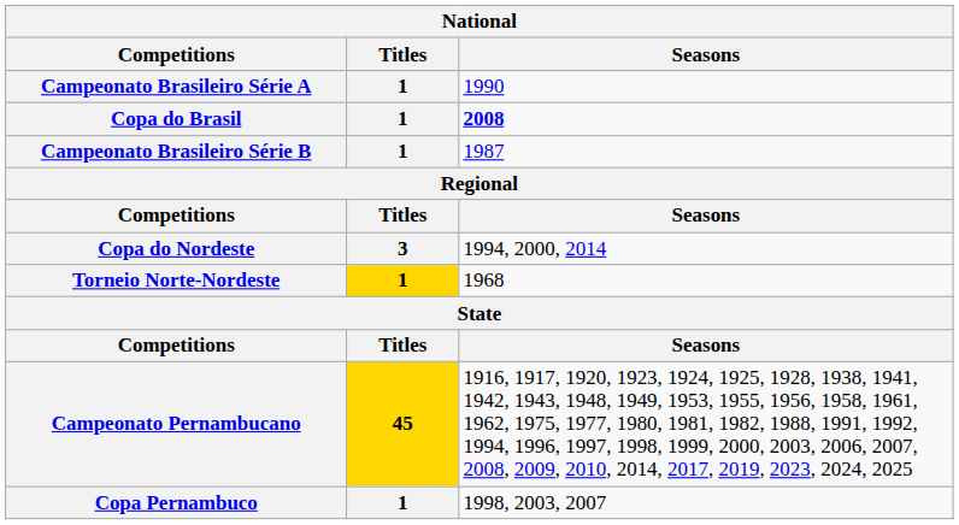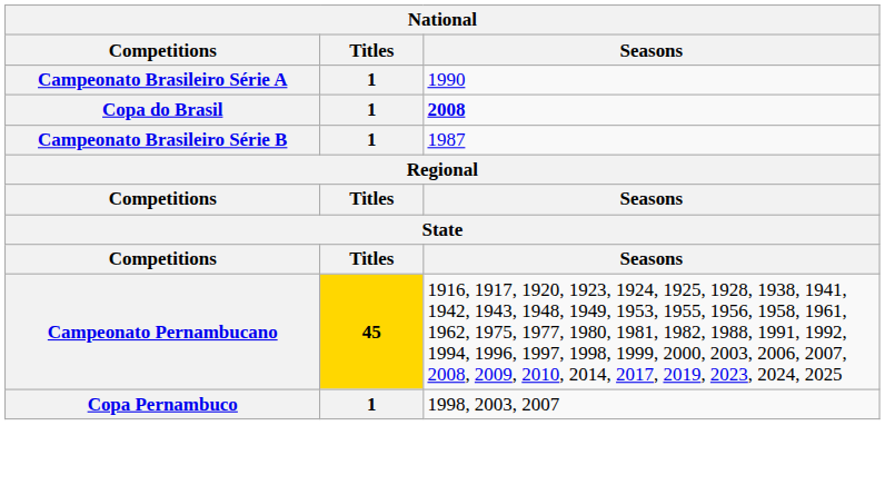 <table class="wikitable">
 <tr>
 <th colspan="3">National</th>
 </tr>
 <tr>
 <th style="width:260px">Competitions</th>
 <th style="width:80px">Titles</th>
 <th style="width:380px">Seasons</th>
 </tr>
 <tr>
 <th style="text-align:center"><a href='#'>Campeonato Brasileiro Série A</a></th>
 <th style="text-align:center"><strong>1</strong></th>
 <td align="left"><a href='#'>1990</a></td>
 </tr>
 <tr>
 <th style="text-align:center"><a href='#'>Copa do Brasil</a></th>
 <th style="text-align:center"><strong>1</strong></th>
 <td align="left"><strong><a href='#'>2008</a></strong></td>
 </tr>
 <tr>
 <th style="text-align:center"><a href='#'>Campeonato Brasileiro Série B</a></th>
 <th style="text-align:center"><strong>1</strong></th>
 <td align="left"><a href='#'>1987</a></td>
 </tr>
 <tr>
 <th colspan="3">Regional</th>
 </tr>
 <tr>
 <th>Competitions</th>
 <th>Titles</th>
 <th>Seasons</th>
 </tr>
 <tr>
-<th><a href='#'>Copa do Nordeste</a></th>
-<th style="text-align:center"><strong>3</strong></th>
-<td align="left">1994, 2000, <a href='#'>2014</a></td>
-</tr>
-<tr>
-<th><a href='#'>Torneio Norte-Nordeste</a></th>
-<td bgcolor="gold" style="text-align:center"><strong>1</strong></td>
-<td align="left">1968</td>
-</tr>
-<tr>
 <th colspan="3">State</th>
 </tr>
 <tr>
 <th>Competitions</th>
 <th>Titles</th>
 <th>Seasons</th>
 </tr>
 <tr>
 <th style="text-align:center"><a href='#'>Campeonato Pernambucano</a></th>
 <td bgcolor="gold" style="text-align:center"><strong>45</strong></td>
 <td align="left">1916, 1917, 1920, 1923, 1924, 1925, 1928, 1938, 1941, 1942, 1943, 1948, 1949, 1953, 1955, 1956, 1958, 1961, 1962, 1975, 1977, 1980, 1981, 1982, 1988, 1991, 1992, 1994, 1996, 1997, 1998, 1999, 2000, 2003, 2006, 2007, <a href='#'>2008</a>, <a href='#'>2009</a>, <a href='#'>2010</a>, 2014, <a href='#'>2017</a>, <a href='#'>2019</a>, <a href='#'>2023</a>, 2024, 2025</td>
 </tr>
 <tr>
 <th><a href='#'>Copa Pernambuco</a></th>
 <th style="text-align:center"><strong>1</strong></th>
 <td align="left">1998, 2003, 2007</td>
 </tr>
 </table>
